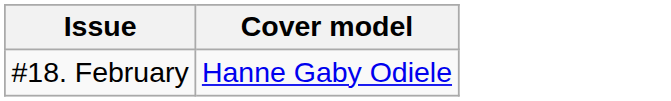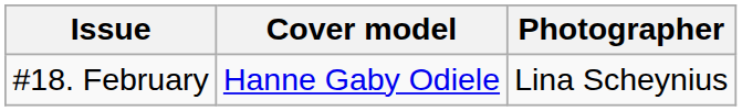 <table class="sortable wikitable">
 <tr>
 <th>Issue</th>
 <th>Cover model</th>
+<th>Photographer</th>
 </tr>
 <tr>
 <td>#18. February</td>
 <td><a href='#'>Hanne Gaby Odiele</a></td>
+<td>Lina Scheynius</td>
 </tr>
 </table>
